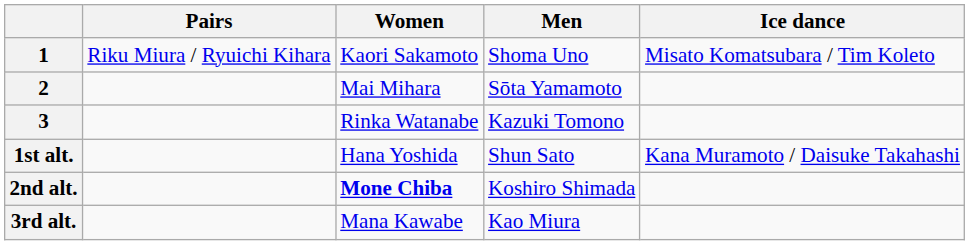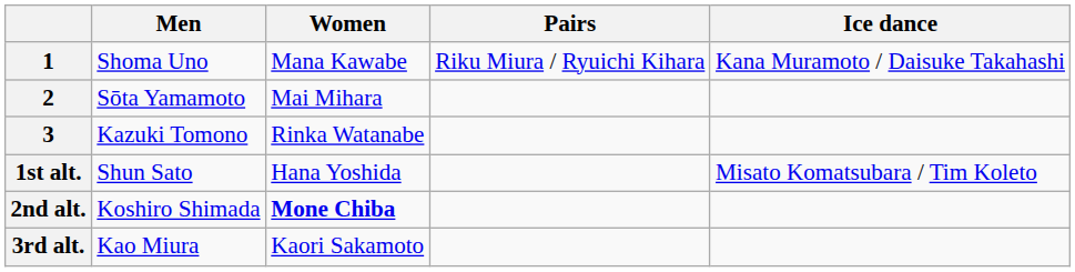 <table class="wikitable">
 <tr>
 <th></th>
+<th>Men</th>
+<th>Women</th>
 <th>Pairs</th>
-<th>Women</th>
-<th>Men</th>
 <th>Ice dance</th>
 </tr>
 <tr>
 <th>1</th>
+<td><a href='#'>Shoma Uno</a></td>
+<td><a href='#'>Mana Kawabe</a></td>
 <td><a href='#'>Riku Miura</a> / <a href='#'>Ryuichi Kihara</a></td>
-<td><a href='#'>Kaori Sakamoto</a></td>
-<td><a href='#'>Shoma Uno</a></td>
-<td><a href='#'>Misato Komatsubara</a> / <a href='#'>Tim Koleto</a></td>
+<td><a href='#'>Kana Muramoto</a> / <a href='#'>Daisuke Takahashi</a></td>
 </tr>
 <tr>
 <th>2</th>
+<td><a href='#'>Sōta Yamamoto</a></td>
+<td><a href='#'>Mai Mihara</a></td>
 <td></td>
-<td><a href='#'>Mai Mihara</a></td>
-<td><a href='#'>Sōta Yamamoto</a></td>
 <td></td>
 </tr>
 <tr>
 <th>3</th>
+<td><a href='#'>Kazuki Tomono</a></td>
+<td><a href='#'>Rinka Watanabe</a></td>
 <td></td>
-<td><a href='#'>Rinka Watanabe</a></td>
-<td><a href='#'>Kazuki Tomono</a></td>
 <td></td>
 </tr>
 <tr>
 <th>1st alt.</th>
+<td><a href='#'>Shun Sato</a></td>
+<td><a href='#'>Hana Yoshida</a></td>
 <td></td>
-<td><a href='#'>Hana Yoshida</a></td>
-<td><a href='#'>Shun Sato</a></td>
-<td><a href='#'>Kana Muramoto</a> / <a href='#'>Daisuke Takahashi</a></td>
+<td><a href='#'>Misato Komatsubara</a> / <a href='#'>Tim Koleto</a></td>
 </tr>
 <tr>
 <th>2nd alt.</th>
+<td><a href='#'>Koshiro Shimada</a></td>
+<td><strong><a href='#'>Mone Chiba</a></strong></td>
 <td></td>
-<td><strong><a href='#'>Mone Chiba</a></strong></td>
-<td><a href='#'>Koshiro Shimada</a></td>
 <td></td>
 </tr>
 <tr>
 <th>3rd alt.</th>
+<td><a href='#'>Kao Miura</a></td>
+<td><a href='#'>Kaori Sakamoto</a></td>
 <td></td>
-<td><a href='#'>Mana Kawabe</a></td>
-<td><a href='#'>Kao Miura</a></td>
 <td></td>
 </tr>
 </table>
